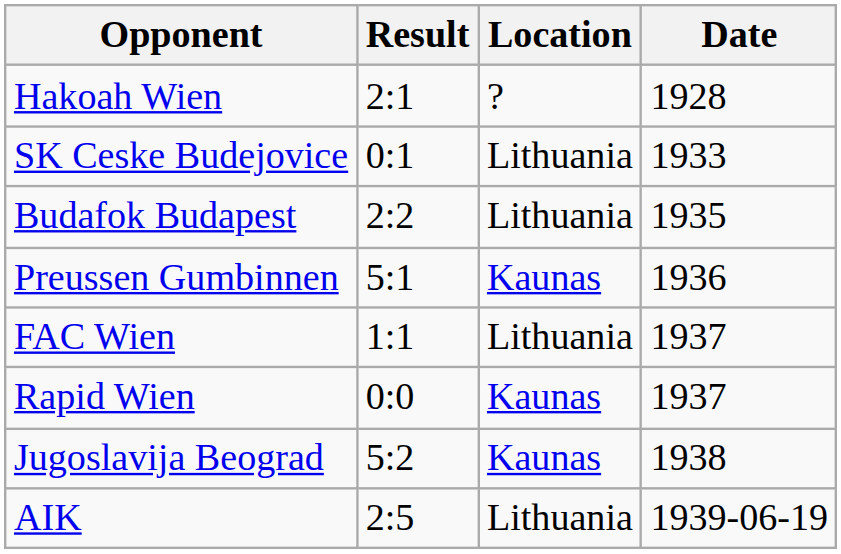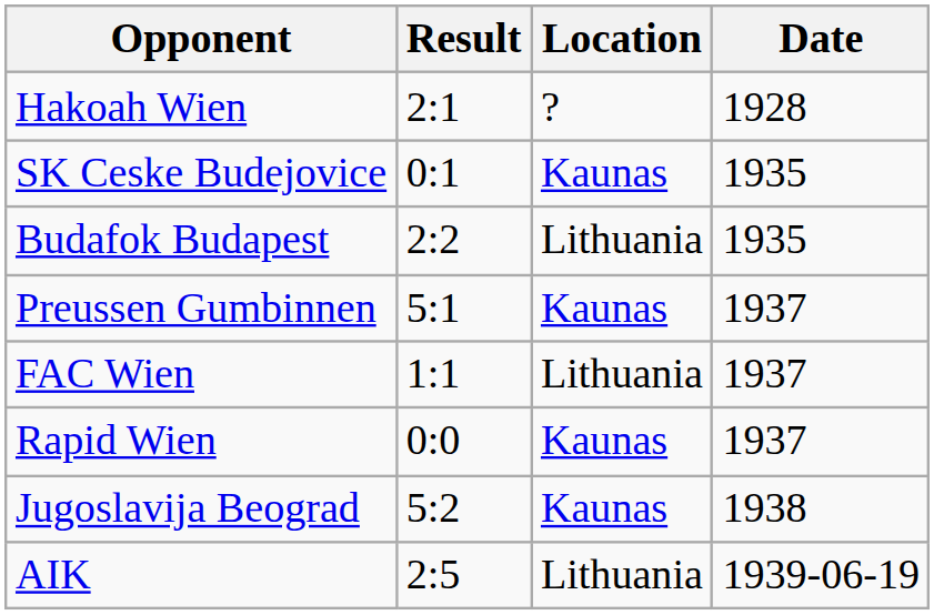 <table class="wikitable">
 <tr>
 <th>Opponent</th>
 <th>Result</th>
 <th>Location</th>
 <th>Date</th>
 </tr>
 <tr>
 <td> <a href='#'>Hakoah Wien</a></td>
 <td>2:1</td>
 <td>?</td>
 <td>1928</td>
 </tr>
 <tr>
 <td> <a href='#'>SK Ceske Budejovice</a></td>
 <td>0:1</td>
-<td>Lithuania</td>
-<td>1933</td>
+<td><a href='#'>Kaunas</a></td>
+<td>1935</td>
 </tr>
 <tr>
 <td> <a href='#'>Budafok Budapest</a></td>
 <td>2:2</td>
 <td>Lithuania</td>
 <td>1935</td>
 </tr>
 <tr>
 <td> <a href='#'>Preussen Gumbinnen</a></td>
 <td>5:1</td>
 <td><a href='#'>Kaunas</a></td>
-<td>1936</td>
+<td>1937</td>
 </tr>
 <tr>
 <td> <a href='#'>FAC Wien</a></td>
 <td>1:1</td>
 <td>Lithuania</td>
 <td>1937</td>
 </tr>
 <tr>
 <td> <a href='#'>Rapid Wien</a></td>
 <td>0:0</td>
 <td><a href='#'>Kaunas</a></td>
 <td>1937</td>
 </tr>
 <tr>
 <td> <a href='#'>Jugoslavija Beograd</a></td>
 <td>5:2</td>
 <td><a href='#'>Kaunas</a></td>
 <td>1938</td>
 </tr>
 <tr>
 <td> <a href='#'>AIK</a></td>
 <td>2:5</td>
 <td>Lithuania</td>
 <td>1939-06-19</td>
 </tr>
 </table>
